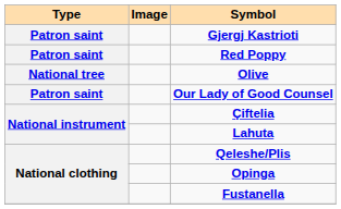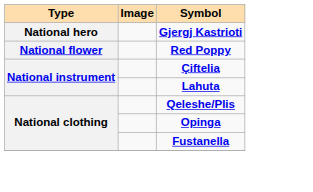 <table class="wikitable" style="text-align:center;">
 <tr>
 <th style=background:#FFDEAD;>Type</th>
 <th style=background:#FFDEAD;>Image</th>
 <th style=background:#FFDEAD;>Symbol</th>
 </tr>
 <tr>
-<th><a href='#'>Patron saint</a></th>
+<th>National hero</th>
 <td></td>
 <td><strong><a href='#'>Gjergj Kastrioti</a></strong></td>
 </tr>
 <tr>
-<th><a href='#'>Patron saint</a></th>
+<th><a href='#'>National flower</a></th>
 <td></td>
 <td><strong><a href='#'>Red Poppy</a></strong></td>
-</tr>
-<tr>
-<th><a href='#'>National tree</a></th>
-<td></td>
-<td><strong><a href='#'>Olive</a></strong></td>
-</tr>
-<tr>
-<th><a href='#'>Patron saint</a></th>
-<td></td>
-<td><strong><a href='#'>Our Lady of Good Counsel</a></strong></td>
 </tr>
 <tr>
 <th rowspan="2"><a href='#'>National instrument</a></th>
 <td></td>
 <td><strong><a href='#'>Çiftelia</a></strong></td>
 </tr>
 <tr>
 <td></td>
 <td><strong><a href='#'>Lahuta</a></strong></td>
 </tr>
 <tr>
 <th rowspan="3">National clothing</th>
 <td></td>
 <td><strong><a href='#'>Qeleshe/Plis</a></strong></td>
 </tr>
 <tr>
 <td></td>
 <td><strong><a href='#'>Opinga</a></strong></td>
 </tr>
 <tr>
 <td></td>
 <td><strong><a href='#'>Fustanella</a></strong></td>
 </tr>
 <tr>
 </tr>
 </table>
